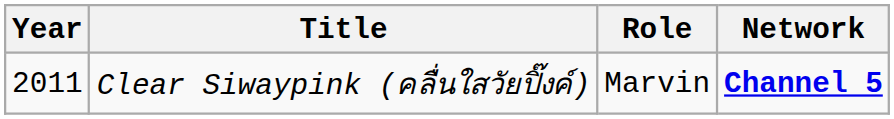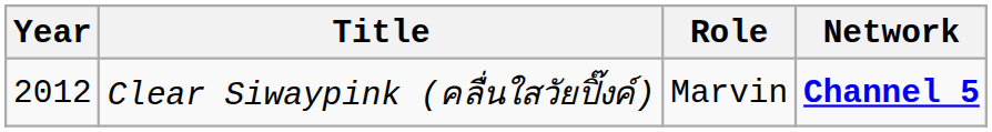 <table class="wikitable">
 <tr>
 <th>Year</th>
 <th>Title</th>
 <th>Role</th>
 <th>Network</th>
 </tr>
 <tr>
-<td>2011</td>
+<td>2012</td>
 <td><em>Clear Siwaypink (คลื่นใสวัยปิ๊งค์)</em></td>
 <td>Marvin</td>
 <td align="center"><strong><a href='#'>Channel 5</a></strong></td>
 </tr>
 </table>
